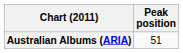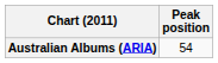 <table class="wikitable plainrowheaders">
 <tr>
 <th scope="col">Chart (2011)</th>
 <th scope="col">Peak<br>position</th>
 </tr>
 <tr>
 <th scope="row">Australian Albums (<a href='#'>ARIA</a>)</th>
-<td align="center">51</td>
+<td align="center">54</td>
 </tr>
 </table>
